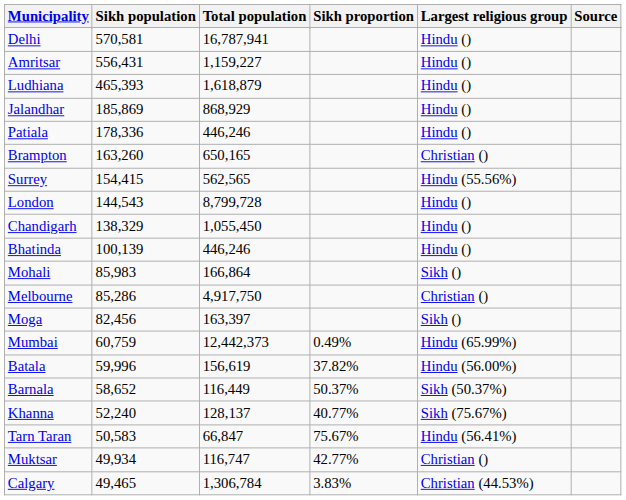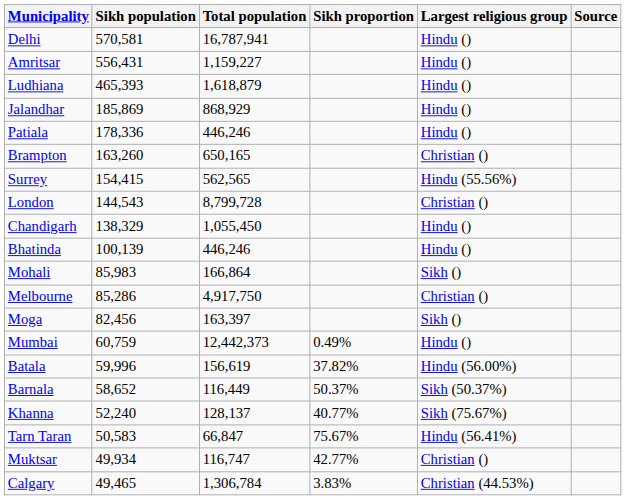 <table class="wikitable collapsible sortable col1left">
 <tr>
 <th rowspan="2"><a href='#'>Municipality</a></th>
 <th rowspan="2">Sikh population</th>
 <th rowspan="2">Total population</th>
 <th rowspan="2">Sikh proportion </th>
 <th rowspan="2">Largest religious group</th>
 <th>Source</th>
 </tr>
 <tr>
 </tr>
 <tr>
 <td> <a href='#'>Delhi</a></td>
 <td>570,581</td>
 <td>16,787,941</td>
 <td></td>
 <td><a href='#'>Hindu</a> ()</td>
 <td></td>
 </tr>
 <tr>
 <td> <a href='#'>Amritsar</a></td>
 <td>556,431</td>
 <td>1,159,227</td>
 <td></td>
 <td><a href='#'>Hindu</a> ()</td>
 <td></td>
 </tr>
 <tr>
 <td> <a href='#'>Ludhiana</a></td>
 <td>465,393</td>
 <td>1,618,879</td>
 <td></td>
 <td><a href='#'>Hindu</a> ()</td>
 <td></td>
 </tr>
 <tr>
 <td> <a href='#'>Jalandhar</a></td>
 <td>185,869</td>
 <td>868,929</td>
 <td></td>
 <td><a href='#'>Hindu</a> ()</td>
 <td></td>
 </tr>
 <tr>
 <td> <a href='#'>Patiala</a></td>
 <td>178,336</td>
 <td>446,246</td>
 <td></td>
 <td><a href='#'>Hindu</a> ()</td>
 <td></td>
 </tr>
 <tr>
 <td> <a href='#'>Brampton</a></td>
 <td>163,260</td>
 <td>650,165</td>
 <td></td>
 <td><a href='#'>Christian</a> ()</td>
 <td></td>
 </tr>
 <tr>
 <td> <a href='#'>Surrey</a></td>
 <td>154,415</td>
 <td>562,565</td>
 <td></td>
 <td><a href='#'>Hindu</a> (55.56%)</td>
 <td></td>
 </tr>
 <tr>
 <td> <a href='#'>London</a></td>
 <td>144,543</td>
 <td>8,799,728</td>
 <td></td>
-<td><a href='#'>Hindu</a> ()</td>
+<td><a href='#'>Christian</a> ()</td>
 <td></td>
 </tr>
 <tr>
 <td> <a href='#'>Chandigarh</a></td>
 <td>138,329</td>
 <td>1,055,450</td>
 <td></td>
 <td><a href='#'>Hindu</a> ()</td>
 <td></td>
 </tr>
 <tr>
 <td> <a href='#'>Bhatinda</a></td>
 <td>100,139</td>
 <td>446,246</td>
 <td></td>
 <td><a href='#'>Hindu</a> ()</td>
 <td></td>
 </tr>
 <tr>
 <td> <a href='#'>Mohali</a></td>
 <td>85,983</td>
 <td>166,864</td>
 <td></td>
 <td><a href='#'>Sikh</a> ()</td>
 <td></td>
 </tr>
 <tr>
 <td> <a href='#'>Melbourne</a></td>
 <td>85,286</td>
 <td>4,917,750</td>
 <td></td>
 <td><a href='#'>Christian</a> ()</td>
 <td></td>
 </tr>
 <tr>
 <td> <a href='#'>Moga</a></td>
 <td>82,456</td>
 <td>163,397</td>
 <td></td>
 <td><a href='#'>Sikh</a> ()</td>
 <td></td>
 </tr>
 <tr>
 <td> <a href='#'>Mumbai</a></td>
 <td>60,759</td>
 <td>12,442,373</td>
 <td>0.49%</td>
-<td><a href='#'>Hindu</a> (65.99%)</td>
+<td><a href='#'>Hindu</a> ()</td>
 <td></td>
 </tr>
 <tr>
 <td> <a href='#'>Batala</a></td>
 <td>59,996</td>
 <td>156,619</td>
 <td>37.82%</td>
 <td><a href='#'>Hindu</a> (56.00%)</td>
 <td></td>
 </tr>
 <tr>
 <td> <a href='#'>Barnala</a></td>
 <td>58,652</td>
 <td>116,449</td>
 <td>50.37%</td>
 <td><a href='#'>Sikh</a> (50.37%)</td>
 <td></td>
 </tr>
 <tr>
 <td> <a href='#'>Khanna</a></td>
 <td>52,240</td>
 <td>128,137</td>
 <td>40.77%</td>
 <td><a href='#'>Sikh</a> (75.67%)</td>
 <td></td>
 </tr>
 <tr>
 <td> <a href='#'>Tarn Taran</a></td>
 <td>50,583</td>
 <td>66,847</td>
 <td>75.67%</td>
 <td><a href='#'>Hindu</a> (56.41%)</td>
 <td></td>
 </tr>
 <tr>
 <td> <a href='#'>Muktsar</a></td>
 <td>49,934</td>
 <td>116,747</td>
 <td>42.77%</td>
 <td><a href='#'>Christian</a> ()</td>
 <td></td>
 </tr>
 <tr>
 <td> <a href='#'>Calgary</a></td>
 <td>49,465</td>
 <td>1,306,784</td>
 <td>3.83%</td>
 <td><a href='#'>Christian</a> (44.53%)</td>
 <td></td>
 </tr>
 </table>
